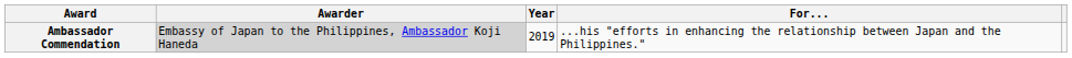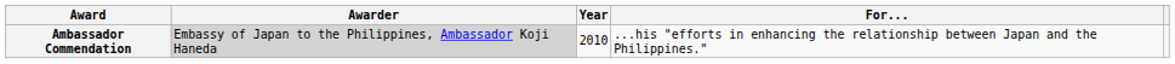 <table class="wikitable plainrowheaders sortable" style="margin-right: 0;">
 <tr>
 <th scope="col">Award</th>
 <th scope="col">Awarder</th>
 <th scope="col">Year</th>
 <th scope="col">For...</th>
 <th scope="col" class="unsortable"></th>
 </tr>
 <tr>
 <th scope="row">Ambassador Commendation</th>
 <td style="background: lightgrey;">Embassy of Japan to the Philippines, <a href='#'>Ambassador</a> Koji Haneda</td>
-<td>2019</td>
+<td>2010</td>
 <td>...his "efforts in enhancing the relationship between Japan and the Philippines."</td>
 <td style="text-align:center;"></td>
 </tr>
 </table>
